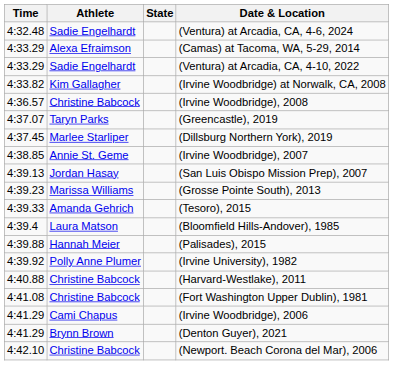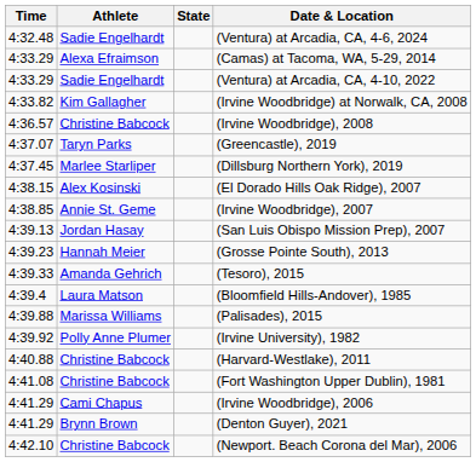 <table class="wikitable">
 <tr>
 <th>Time</th>
 <th>Athlete</th>
 <th>State</th>
 <th>Date & Location</th>
 </tr>
 <tr>
 <td>4:32.48</td>
 <td><a href='#'>Sadie Engelhardt</a></td>
 <td></td>
 <td>(Ventura) at Arcadia, CA, 4-6, 2024</td>
 </tr>
 <tr>
 <td>4:33.29</td>
 <td><a href='#'>Alexa Efraimson</a></td>
 <td></td>
 <td>(Camas) at Tacoma, WA, 5-29, 2014</td>
 </tr>
 <tr>
 <td>4:33.29</td>
 <td><a href='#'>Sadie Engelhardt</a></td>
 <td></td>
 <td>(Ventura) at Arcadia, CA, 4-10, 2022</td>
 </tr>
 <tr>
 <td>4:33.82</td>
 <td><a href='#'>Kim Gallagher</a></td>
 <td></td>
 <td>(Irvine Woodbridge) at Norwalk, CA, 2008</td>
 </tr>
 <tr>
 <td>4:36.57</td>
 <td><a href='#'>Christine Babcock</a></td>
 <td></td>
 <td>(Irvine Woodbridge), 2008</td>
 </tr>
 <tr>
 <td>4:37.07</td>
 <td><a href='#'>Taryn Parks</a></td>
 <td></td>
 <td>(Greencastle), 2019</td>
 </tr>
 <tr>
 <td>4:37.45</td>
 <td><a href='#'>Marlee Starliper</a></td>
 <td></td>
 <td>(Dillsburg Northern York), 2019</td>
 </tr>
 <tr>
+<td>4:38.15</td>
+<td><a href='#'>Alex Kosinski</a></td>
+<td></td>
+<td>(El Dorado Hills Oak Ridge), 2007</td>
+</tr>
+<tr>
 <td>4:38.85</td>
 <td><a href='#'>Annie St. Geme</a></td>
 <td></td>
 <td>(Irvine Woodbridge), 2007</td>
 </tr>
 <tr>
 <td>4:39.13</td>
 <td><a href='#'>Jordan Hasay</a></td>
 <td></td>
 <td>(San Luis Obispo Mission Prep), 2007</td>
 </tr>
 <tr>
 <td>4:39.23</td>
-<td><a href='#'>Marissa Williams</a></td>
+<td><a href='#'>Hannah Meier</a></td>
 <td></td>
 <td>(Grosse Pointe South), 2013</td>
 </tr>
 <tr>
 <td>4:39.33</td>
 <td><a href='#'>Amanda Gehrich</a></td>
 <td></td>
 <td>(Tesoro), 2015</td>
 </tr>
 <tr>
 <td>4:39.4</td>
 <td><a href='#'>Laura Matson</a></td>
 <td></td>
 <td>(Bloomfield Hills-Andover), 1985</td>
 </tr>
 <tr>
 <td>4:39.88</td>
-<td><a href='#'>Hannah Meier</a></td>
+<td><a href='#'>Marissa Williams</a></td>
 <td></td>
 <td>(Palisades), 2015</td>
 </tr>
 <tr>
 <td>4:39.92</td>
 <td><a href='#'>Polly Anne Plumer</a></td>
 <td></td>
 <td>(Irvine University), 1982</td>
 </tr>
 <tr>
 <td>4:40.88</td>
 <td><a href='#'>Christine Babcock</a></td>
 <td></td>
 <td>(Harvard-Westlake), 2011</td>
 </tr>
 <tr>
 <td>4:41.08</td>
 <td><a href='#'>Christine Babcock</a></td>
 <td></td>
 <td>(Fort Washington Upper Dublin), 1981</td>
 </tr>
 <tr>
 <td>4:41.29</td>
 <td><a href='#'>Cami Chapus</a></td>
 <td></td>
 <td>(Irvine Woodbridge), 2006</td>
 </tr>
 <tr>
 <td>4:41.29</td>
 <td><a href='#'>Brynn Brown</a></td>
 <td></td>
 <td>(Denton Guyer), 2021</td>
 </tr>
 <tr>
 <td>4:42.10</td>
 <td><a href='#'>Christine Babcock</a></td>
 <td></td>
 <td>(Newport. Beach Corona del Mar), 2006</td>
 </tr>
 </table>
